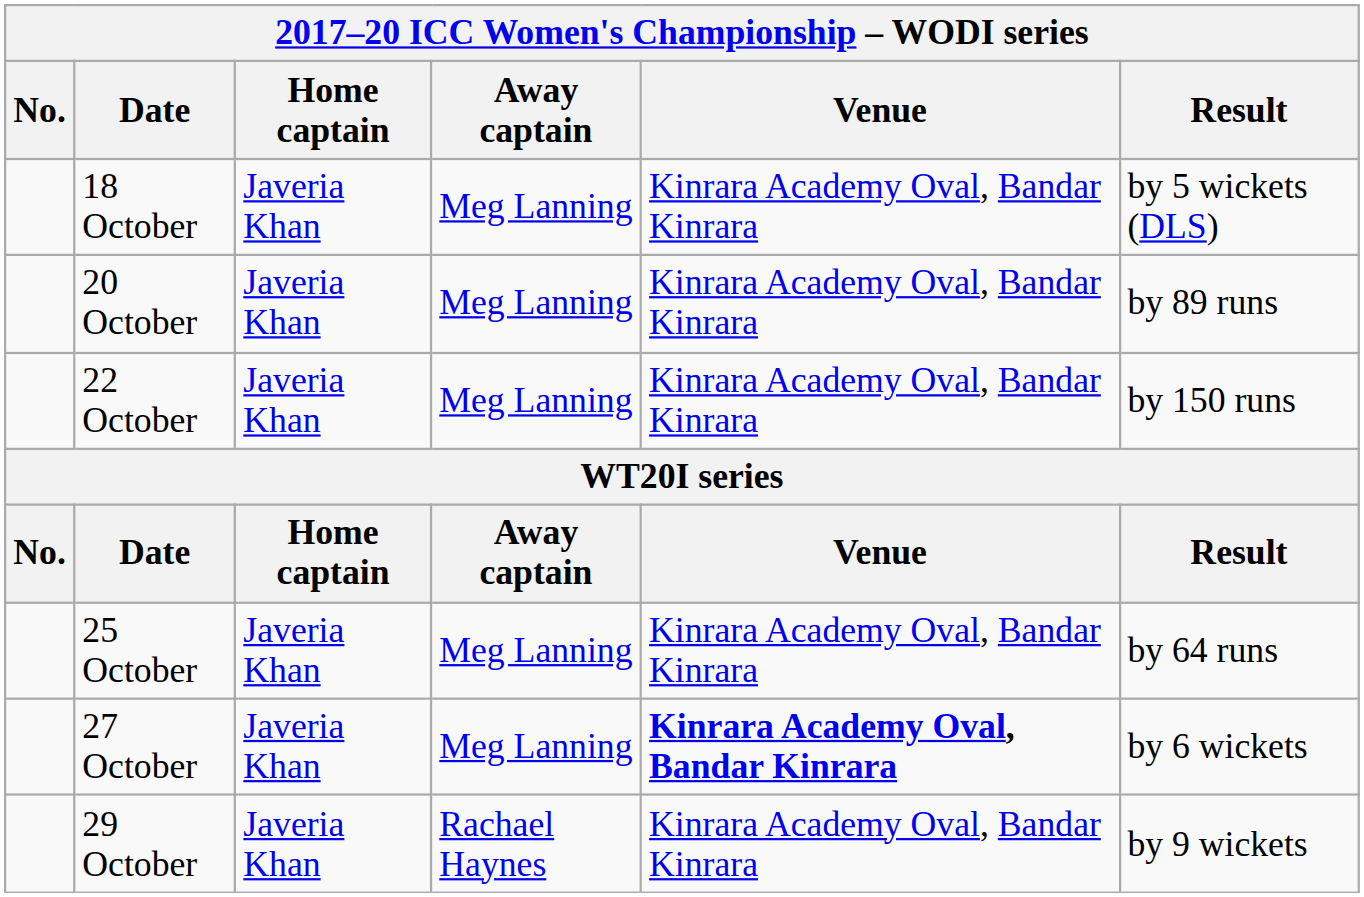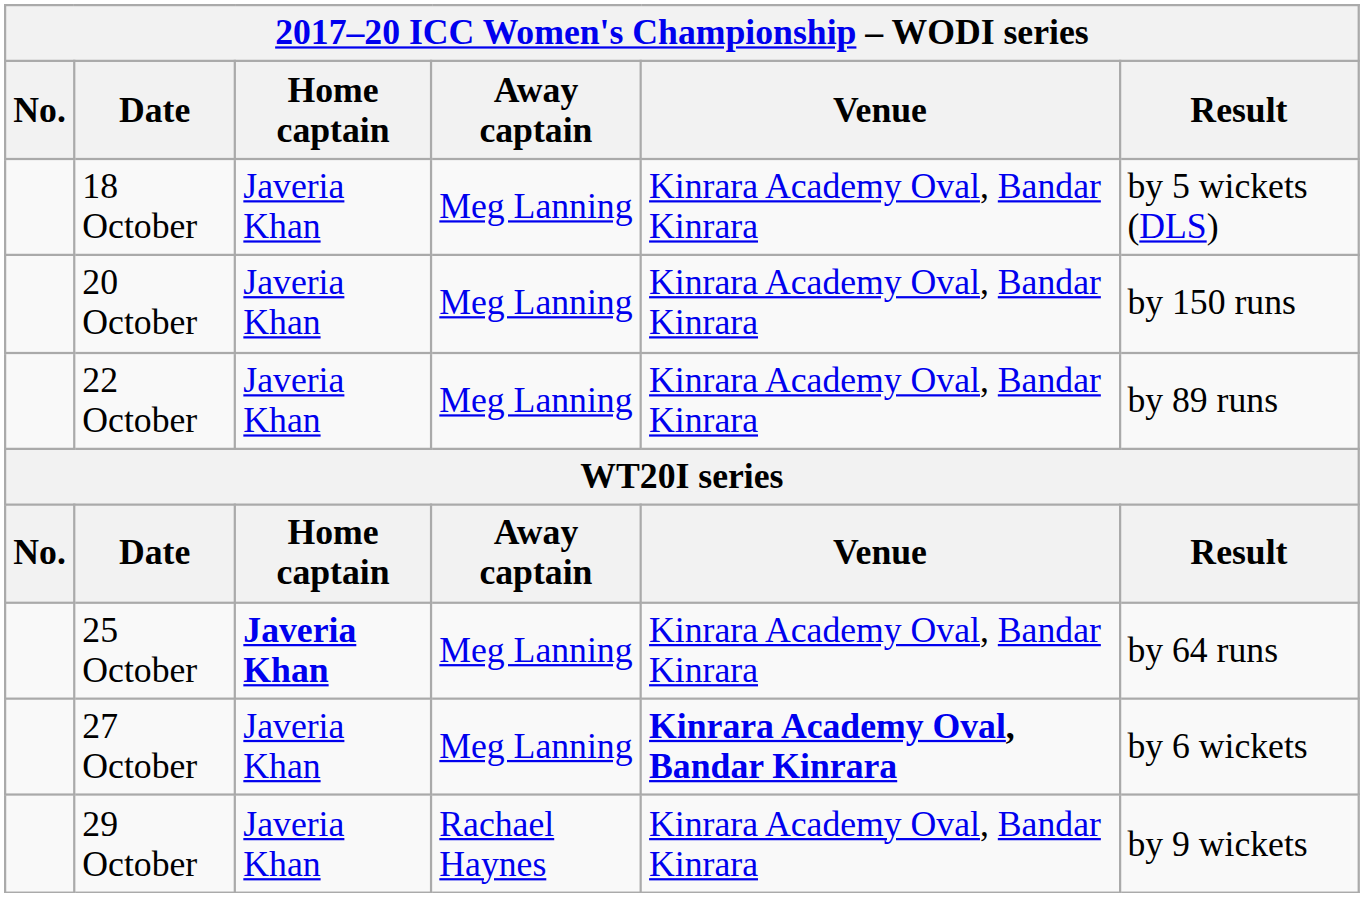 <table class="wikitable">
 <tr>
 <th colspan="6"><a href='#'>2017–20 ICC Women's Championship</a> – WODI series</th>
 </tr>
 <tr>
 <th>No.</th>
 <th>Date</th>
 <th>Home captain</th>
 <th>Away captain</th>
 <th>Venue</th>
 <th>Result</th>
 </tr>
 <tr>
 <td></td>
 <td>18 October</td>
 <td><a href='#'>Javeria Khan</a></td>
 <td><a href='#'>Meg Lanning</a></td>
 <td><a href='#'>Kinrara Academy Oval</a>, <a href='#'>Bandar Kinrara</a></td>
 <td> by 5 wickets (<a href='#'>DLS</a>)</td>
 </tr>
 <tr>
 <td></td>
 <td>20 October</td>
 <td><a href='#'>Javeria Khan</a></td>
 <td><a href='#'>Meg Lanning</a></td>
 <td><a href='#'>Kinrara Academy Oval</a>, <a href='#'>Bandar Kinrara</a></td>
-<td> by 89 runs</td>
+<td> by 150 runs</td>
 </tr>
 <tr>
 <td></td>
 <td>22 October</td>
 <td><a href='#'>Javeria Khan</a></td>
 <td><a href='#'>Meg Lanning</a></td>
 <td><a href='#'>Kinrara Academy Oval</a>, <a href='#'>Bandar Kinrara</a></td>
-<td> by 150 runs</td>
+<td> by 89 runs</td>
 </tr>
 <tr>
 <th colspan="6">WT20I series</th>
 </tr>
 <tr>
 <th>No.</th>
 <th>Date</th>
 <th>Home captain</th>
 <th>Away captain</th>
 <th>Venue</th>
 <th>Result</th>
 </tr>
 <tr>
 <td></td>
 <td>25 October</td>
-<td><a href='#'>Javeria Khan</a></td>
+<td><strong><a href='#'>Javeria Khan</a></strong></td>
 <td><a href='#'>Meg Lanning</a></td>
 <td><a href='#'>Kinrara Academy Oval</a>, <a href='#'>Bandar Kinrara</a></td>
 <td> by 64 runs</td>
 </tr>
 <tr>
 <td></td>
 <td>27 October</td>
 <td><a href='#'>Javeria Khan</a></td>
 <td><a href='#'>Meg Lanning</a></td>
 <td><strong><a href='#'>Kinrara Academy Oval</a>, <a href='#'>Bandar Kinrara</a></strong></td>
 <td> by 6 wickets</td>
 </tr>
 <tr>
 <td></td>
 <td>29 October</td>
 <td><a href='#'>Javeria Khan</a></td>
 <td><a href='#'>Rachael Haynes</a></td>
 <td><a href='#'>Kinrara Academy Oval</a>, <a href='#'>Bandar Kinrara</a></td>
 <td> by 9 wickets</td>
 </tr>
 </table>
